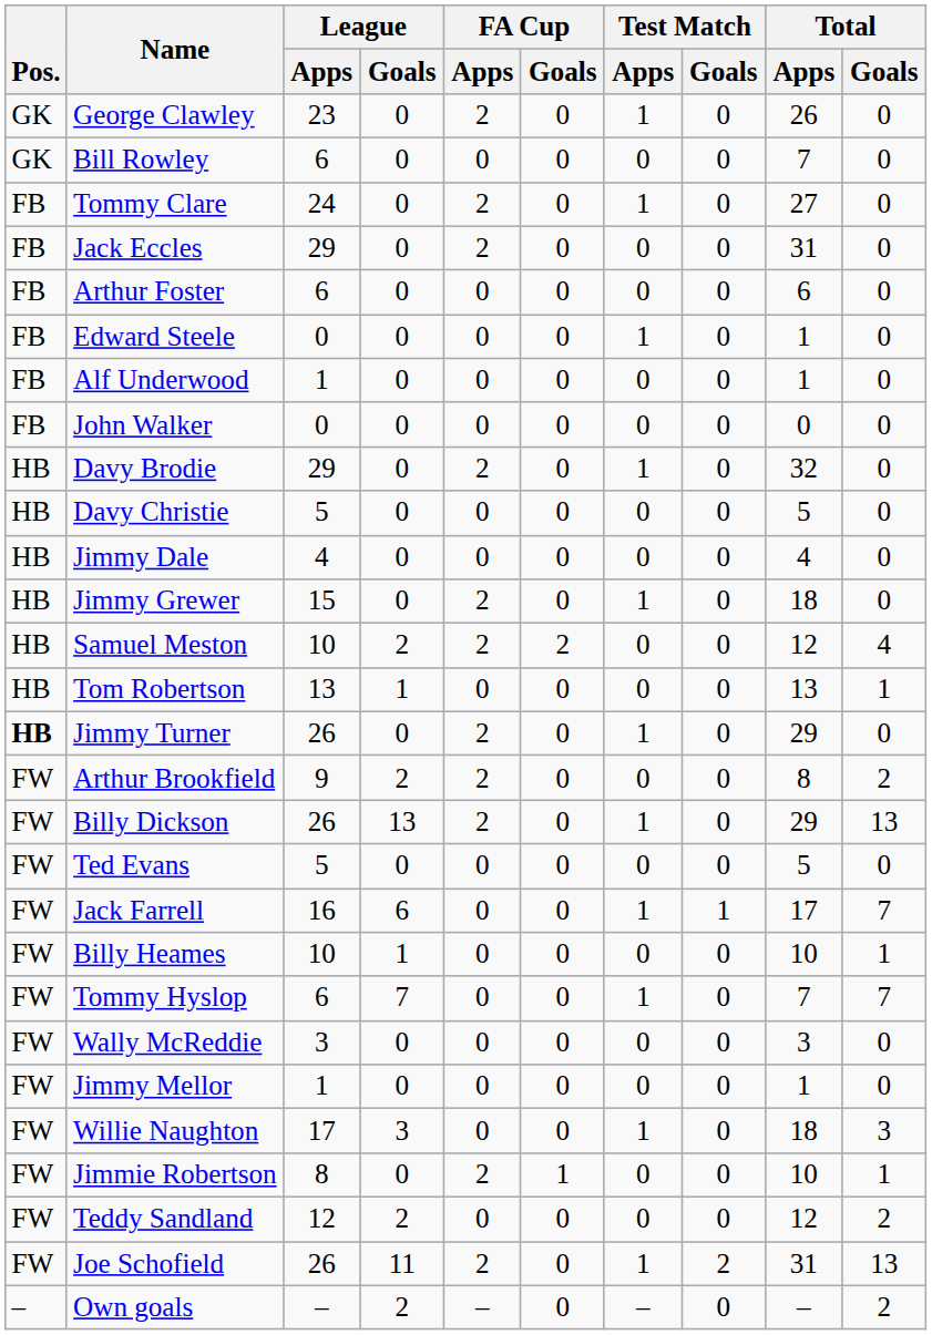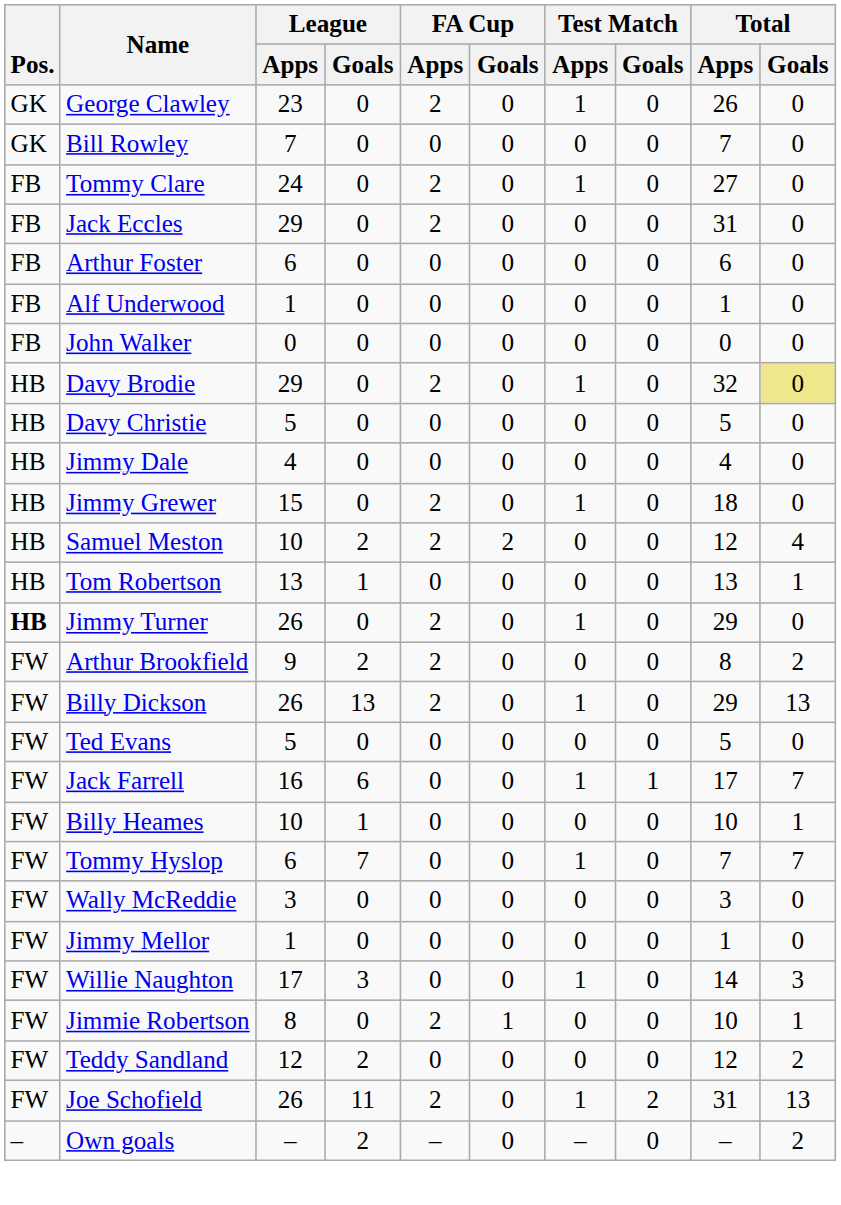 <table class="wikitable" style="text-align:center">
 <tr>
 <th rowspan="2" valign="bottom">Pos.</th>
 <th rowspan="2">Name</th>
 <th colspan="2" width="85">League</th>
 <th colspan="2" width="85">FA Cup</th>
 <th colspan="2" width="85">Test Match</th>
 <th colspan="2" width="85">Total</th>
 </tr>
 <tr>
 <th>Apps</th>
 <th>Goals</th>
 <th>Apps</th>
 <th>Goals</th>
 <th>Apps</th>
 <th>Goals</th>
 <th>Apps</th>
 <th>Goals</th>
 </tr>
 <tr>
 <td align="left">GK</td>
 <td align="left"> <a href='#'>George Clawley</a></td>
 <td>23</td>
 <td>0</td>
 <td>2</td>
 <td>0</td>
 <td>1</td>
 <td>0</td>
 <td>26</td>
 <td>0</td>
 </tr>
 <tr>
 <td align="left">GK</td>
 <td align="left"> <a href='#'>Bill Rowley</a></td>
-<td>6</td>
+<td>7</td>
 <td>0</td>
 <td>0</td>
 <td>0</td>
 <td>0</td>
 <td>0</td>
 <td>7</td>
 <td>0</td>
 </tr>
 <tr>
 <td align="left">FB</td>
 <td align="left"> <a href='#'>Tommy Clare</a></td>
 <td>24</td>
 <td>0</td>
 <td>2</td>
 <td>0</td>
 <td>1</td>
 <td>0</td>
 <td>27</td>
 <td>0</td>
 </tr>
 <tr>
 <td align="left">FB</td>
 <td align="left"> <a href='#'>Jack Eccles</a></td>
 <td>29</td>
 <td>0</td>
 <td>2</td>
 <td>0</td>
 <td>0</td>
 <td>0</td>
 <td>31</td>
 <td>0</td>
 </tr>
 <tr>
 <td align="left">FB</td>
 <td align="left"> <a href='#'>Arthur Foster</a></td>
 <td>6</td>
 <td>0</td>
 <td>0</td>
 <td>0</td>
 <td>0</td>
 <td>0</td>
 <td>6</td>
 <td>0</td>
 </tr>
 <tr>
 <td align="left">FB</td>
-<td align="left"> <a href='#'>Edward Steele</a></td>
-<td>0</td>
-<td>0</td>
-<td>0</td>
-<td>0</td>
-<td>1</td>
-<td>0</td>
-<td>1</td>
-<td>0</td>
-</tr>
-<tr>
-<td align="left">FB</td>
 <td align="left"> <a href='#'>Alf Underwood</a></td>
 <td>1</td>
 <td>0</td>
 <td>0</td>
 <td>0</td>
 <td>0</td>
 <td>0</td>
 <td>1</td>
 <td>0</td>
 </tr>
 <tr>
 <td align="left">FB</td>
 <td align="left"> <a href='#'>John Walker</a></td>
 <td>0</td>
 <td>0</td>
 <td>0</td>
 <td>0</td>
 <td>0</td>
 <td>0</td>
 <td>0</td>
 <td>0</td>
 </tr>
 <tr>
 <td align="left">HB</td>
 <td align="left"> <a href='#'>Davy Brodie</a></td>
 <td>29</td>
 <td>0</td>
 <td>2</td>
 <td>0</td>
 <td>1</td>
 <td>0</td>
 <td>32</td>
-<td>0</td>
+<td style="background: khaki;">0</td>
 </tr>
 <tr>
 <td align="left">HB</td>
 <td align="left"> <a href='#'>Davy Christie</a></td>
 <td>5</td>
 <td>0</td>
 <td>0</td>
 <td>0</td>
 <td>0</td>
 <td>0</td>
 <td>5</td>
 <td>0</td>
 </tr>
 <tr>
 <td align="left">HB</td>
 <td align="left"> <a href='#'>Jimmy Dale</a></td>
 <td>4</td>
 <td>0</td>
 <td>0</td>
 <td>0</td>
 <td>0</td>
 <td>0</td>
 <td>4</td>
 <td>0</td>
 </tr>
 <tr>
 <td align="left">HB</td>
 <td align="left"> <a href='#'>Jimmy Grewer</a></td>
 <td>15</td>
 <td>0</td>
 <td>2</td>
 <td>0</td>
 <td>1</td>
 <td>0</td>
 <td>18</td>
 <td>0</td>
 </tr>
 <tr>
 <td align="left">HB</td>
 <td align="left"> <a href='#'>Samuel Meston</a></td>
 <td>10</td>
 <td>2</td>
 <td>2</td>
 <td>2</td>
 <td>0</td>
 <td>0</td>
 <td>12</td>
 <td>4</td>
 </tr>
 <tr>
 <td align="left">HB</td>
 <td align="left"> <a href='#'>Tom Robertson</a></td>
 <td>13</td>
 <td>1</td>
 <td>0</td>
 <td>0</td>
 <td>0</td>
 <td>0</td>
 <td>13</td>
 <td>1</td>
 </tr>
 <tr>
 <td align="left"><strong>HB</strong></td>
 <td align="left"> <a href='#'>Jimmy Turner</a></td>
 <td>26</td>
 <td>0</td>
 <td>2</td>
 <td>0</td>
 <td>1</td>
 <td>0</td>
 <td>29</td>
 <td>0</td>
 </tr>
 <tr>
 <td align="left">FW</td>
 <td align="left"> <a href='#'>Arthur Brookfield</a></td>
 <td>9</td>
 <td>2</td>
 <td>2</td>
 <td>0</td>
 <td>0</td>
 <td>0</td>
 <td>8</td>
 <td>2</td>
 </tr>
 <tr>
 <td align="left">FW</td>
 <td align="left"> <a href='#'>Billy Dickson</a></td>
 <td>26</td>
 <td>13</td>
 <td>2</td>
 <td>0</td>
 <td>1</td>
 <td>0</td>
 <td>29</td>
 <td>13</td>
 </tr>
 <tr>
 <td align="left">FW</td>
 <td align="left"> <a href='#'>Ted Evans</a></td>
 <td>5</td>
 <td>0</td>
 <td>0</td>
 <td>0</td>
 <td>0</td>
 <td>0</td>
 <td>5</td>
 <td>0</td>
 </tr>
 <tr>
 <td align="left">FW</td>
 <td align="left"> <a href='#'>Jack Farrell</a></td>
 <td>16</td>
 <td>6</td>
 <td>0</td>
 <td>0</td>
 <td>1</td>
 <td>1</td>
 <td>17</td>
 <td>7</td>
 </tr>
 <tr>
 <td align="left">FW</td>
 <td align="left"> <a href='#'>Billy Heames</a></td>
 <td>10</td>
 <td>1</td>
 <td>0</td>
 <td>0</td>
 <td>0</td>
 <td>0</td>
 <td>10</td>
 <td>1</td>
 </tr>
 <tr>
 <td align="left">FW</td>
 <td align="left"> <a href='#'>Tommy Hyslop</a></td>
 <td>6</td>
 <td>7</td>
 <td>0</td>
 <td>0</td>
 <td>1</td>
 <td>0</td>
 <td>7</td>
 <td>7</td>
 </tr>
 <tr>
 <td align="left">FW</td>
 <td align="left"> <a href='#'>Wally McReddie</a></td>
 <td>3</td>
 <td>0</td>
 <td>0</td>
 <td>0</td>
 <td>0</td>
 <td>0</td>
 <td>3</td>
 <td>0</td>
 </tr>
 <tr>
 <td align="left">FW</td>
 <td align="left"> <a href='#'>Jimmy Mellor</a></td>
 <td>1</td>
 <td>0</td>
 <td>0</td>
 <td>0</td>
 <td>0</td>
 <td>0</td>
 <td>1</td>
 <td>0</td>
 </tr>
 <tr>
 <td align="left">FW</td>
 <td align="left"> <a href='#'>Willie Naughton</a></td>
 <td>17</td>
 <td>3</td>
 <td>0</td>
 <td>0</td>
 <td>1</td>
 <td>0</td>
-<td>18</td>
+<td>14</td>
 <td>3</td>
 </tr>
 <tr>
 <td align="left">FW</td>
 <td align="left"> <a href='#'>Jimmie Robertson</a></td>
 <td>8</td>
 <td>0</td>
 <td>2</td>
 <td>1</td>
 <td>0</td>
 <td>0</td>
 <td>10</td>
 <td>1</td>
 </tr>
 <tr>
 <td align="left">FW</td>
 <td align="left"> <a href='#'>Teddy Sandland</a></td>
 <td>12</td>
 <td>2</td>
 <td>0</td>
 <td>0</td>
 <td>0</td>
 <td>0</td>
 <td>12</td>
 <td>2</td>
 </tr>
 <tr>
 <td align="left">FW</td>
 <td align="left"> <a href='#'>Joe Schofield</a></td>
 <td>26</td>
 <td>11</td>
 <td>2</td>
 <td>0</td>
 <td>1</td>
 <td>2</td>
 <td>31</td>
 <td>13</td>
 </tr>
 <tr>
 <td align="left">–</td>
 <td align="left"><a href='#'>Own goals</a></td>
 <td>–</td>
 <td>2</td>
 <td>–</td>
 <td>0</td>
 <td>–</td>
 <td>0</td>
 <td>–</td>
 <td>2</td>
 </tr>
 </table>
